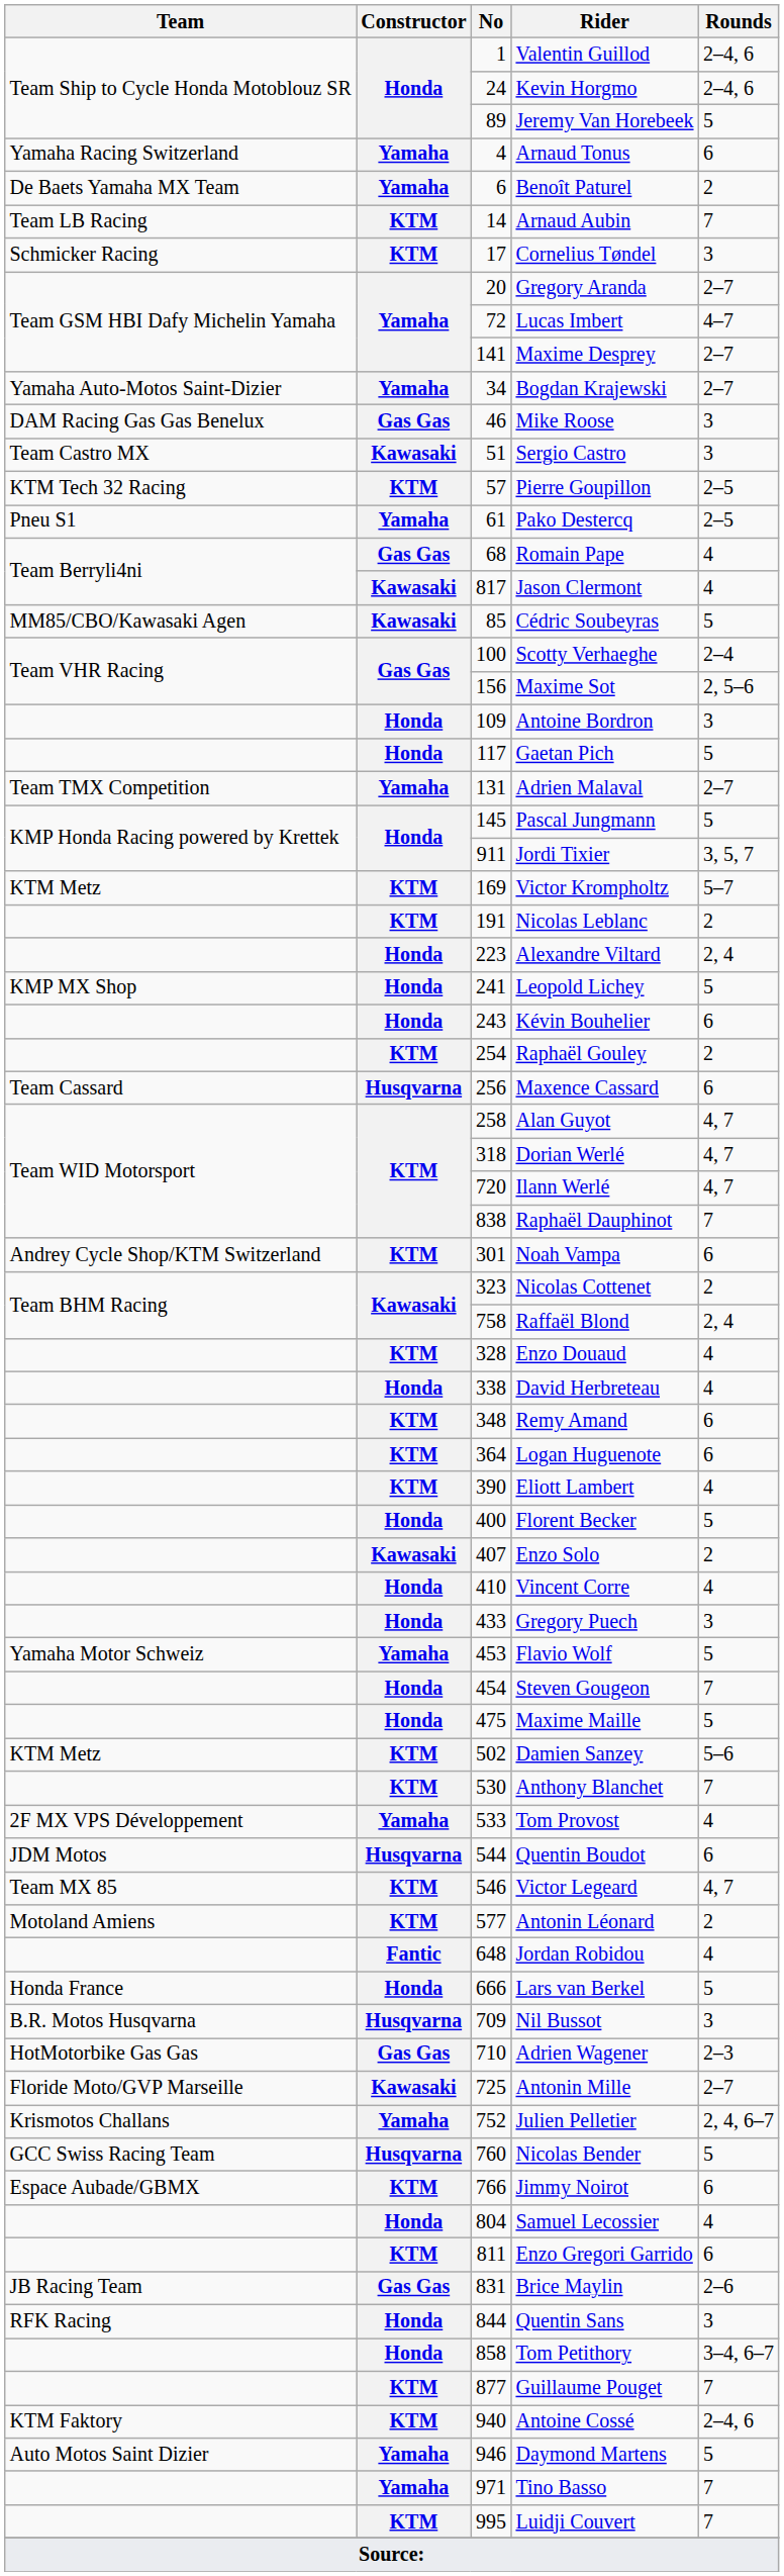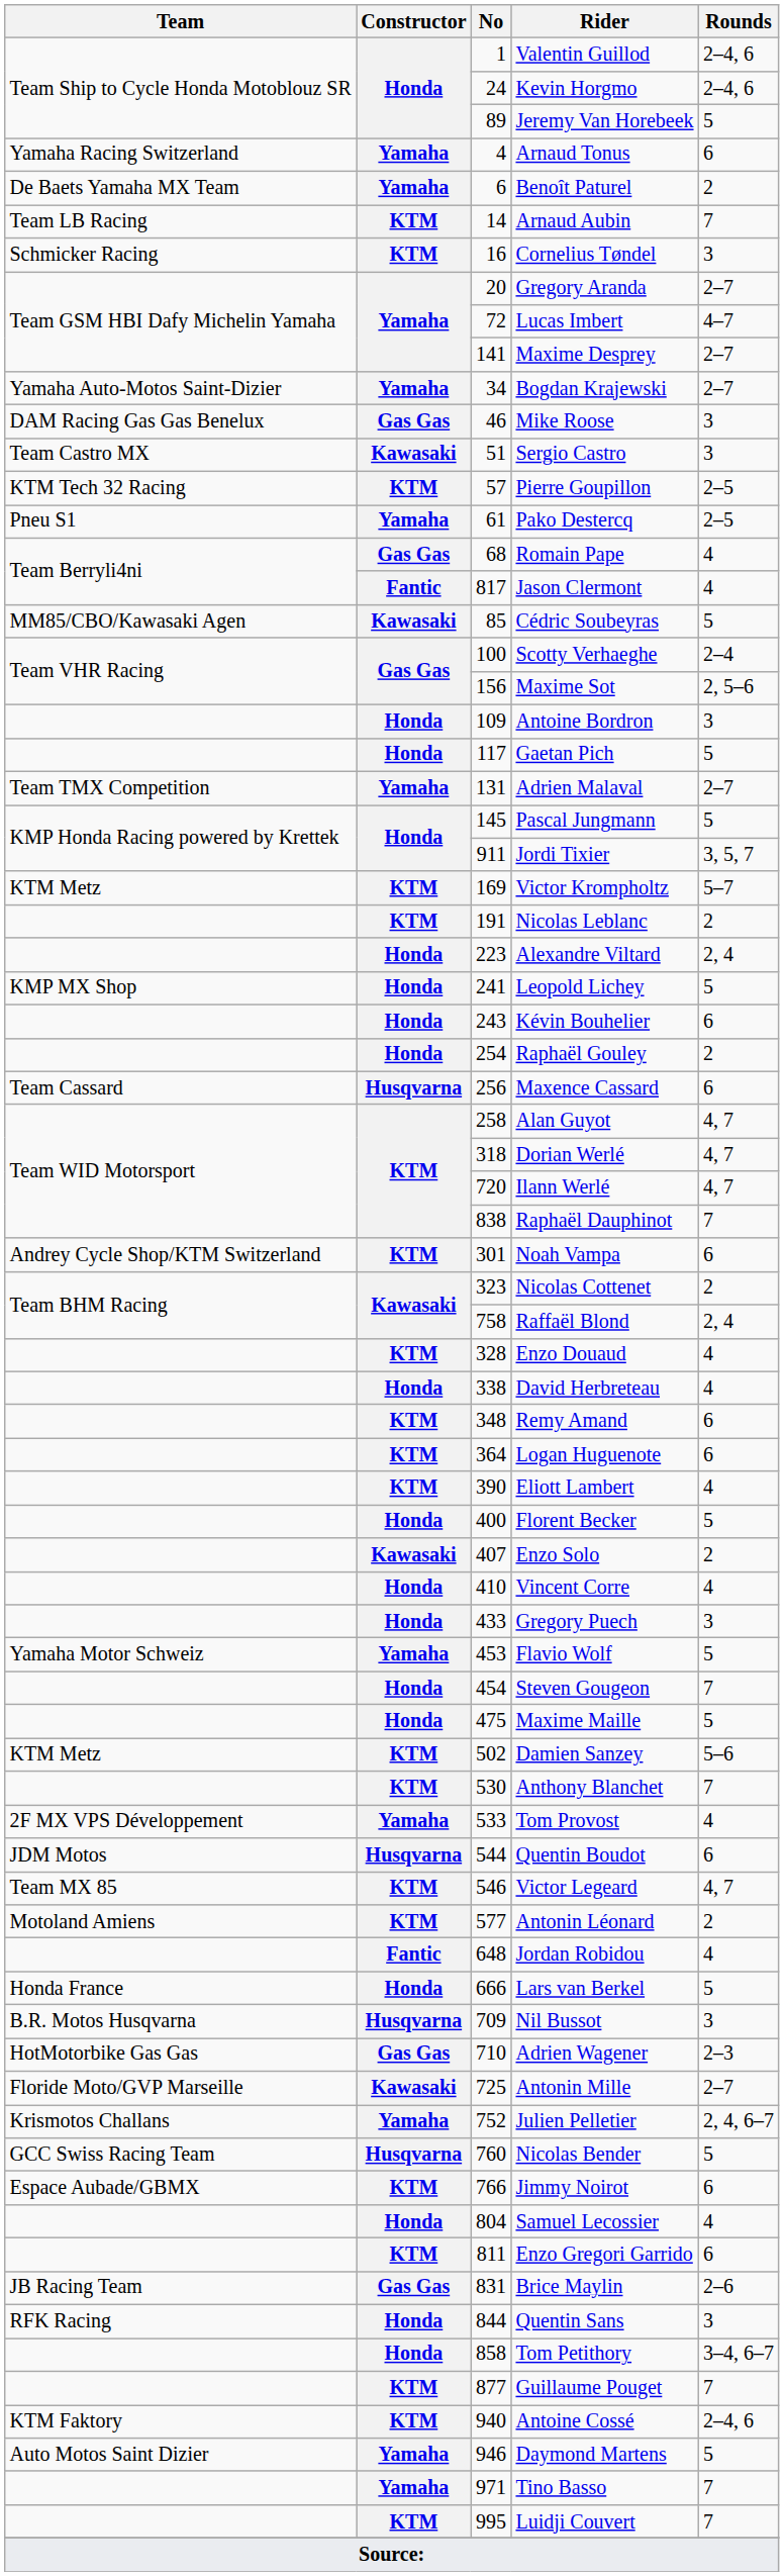 <table class="wikitable" style="font-size: 85%;">
 <tr>
 <th>Team</th>
 <th>Constructor</th>
 <th>No</th>
 <th>Rider</th>
 <th>Rounds</th>
 </tr>
 <tr>
 <td rowspan=3>Team Ship to Cycle Honda Motoblouz SR</td>
 <th rowspan=3><a href='#'>Honda</a></th>
 <td align="right">1</td>
 <td> <a href='#'>Valentin Guillod</a></td>
 <td>2–4, 6</td>
 </tr>
 <tr>
 <td align="right">24</td>
 <td> <a href='#'>Kevin Horgmo</a></td>
 <td>2–4, 6</td>
 </tr>
 <tr>
 <td align="right">89</td>
 <td> <a href='#'>Jeremy Van Horebeek</a></td>
 <td>5</td>
 </tr>
 <tr>
 <td>Yamaha Racing Switzerland</td>
 <th><a href='#'>Yamaha</a></th>
 <td align="right">4</td>
 <td> <a href='#'>Arnaud Tonus</a></td>
 <td>6</td>
 </tr>
 <tr>
 <td>De Baets Yamaha MX Team</td>
 <th><a href='#'>Yamaha</a></th>
 <td align="right">6</td>
 <td> <a href='#'>Benoît Paturel</a></td>
 <td>2</td>
 </tr>
 <tr>
 <td>Team LB Racing</td>
 <th><a href='#'>KTM</a></th>
 <td align="right">14</td>
 <td> <a href='#'>Arnaud Aubin</a></td>
 <td>7</td>
 </tr>
 <tr>
 <td>Schmicker Racing</td>
 <th><a href='#'>KTM</a></th>
-<td align="right">17</td>
+<td align="right">16</td>
 <td> <a href='#'>Cornelius Tøndel</a></td>
 <td>3</td>
 </tr>
 <tr>
 <td rowspan=3>Team GSM HBI Dafy Michelin Yamaha</td>
 <th rowspan=3><a href='#'>Yamaha</a></th>
 <td align="right">20</td>
 <td> <a href='#'>Gregory Aranda</a></td>
 <td>2–7</td>
 </tr>
 <tr>
 <td align="right">72</td>
 <td> <a href='#'>Lucas Imbert</a></td>
 <td>4–7</td>
 </tr>
 <tr>
 <td align="right">141</td>
 <td> <a href='#'>Maxime Desprey</a></td>
 <td>2–7</td>
 </tr>
 <tr>
 <td>Yamaha Auto-Motos Saint-Dizier</td>
 <th><a href='#'>Yamaha</a></th>
 <td align="right">34</td>
 <td> <a href='#'>Bogdan Krajewski</a></td>
 <td>2–7</td>
 </tr>
 <tr>
 <td>DAM Racing Gas Gas Benelux</td>
 <th><a href='#'>Gas Gas</a></th>
 <td align="right">46</td>
 <td> <a href='#'>Mike Roose</a></td>
 <td>3</td>
 </tr>
 <tr>
 <td>Team Castro MX</td>
 <th><a href='#'>Kawasaki</a></th>
 <td align="right">51</td>
 <td> <a href='#'>Sergio Castro</a></td>
 <td>3</td>
 </tr>
 <tr>
 <td>KTM Tech 32 Racing</td>
 <th><a href='#'>KTM</a></th>
 <td align="right">57</td>
 <td> <a href='#'>Pierre Goupillon</a></td>
 <td>2–5</td>
 </tr>
 <tr>
 <td>Pneu S1</td>
 <th><a href='#'>Yamaha</a></th>
 <td align="right">61</td>
 <td> <a href='#'>Pako Destercq</a></td>
 <td>2–5</td>
 </tr>
 <tr>
 <td rowspan=2>Team Berryli4ni</td>
 <th><a href='#'>Gas Gas</a></th>
 <td align="right">68</td>
 <td> <a href='#'>Romain Pape</a></td>
 <td>4</td>
 </tr>
 <tr>
-<th><a href='#'>Kawasaki</a></th>
+<th><a href='#'>Fantic</a></th>
 <td align="right">817</td>
 <td> <a href='#'>Jason Clermont</a></td>
 <td>4</td>
 </tr>
 <tr>
 <td>MM85/CBO/Kawasaki Agen</td>
 <th><a href='#'>Kawasaki</a></th>
 <td align="right">85</td>
 <td> <a href='#'>Cédric Soubeyras</a></td>
 <td>5</td>
 </tr>
 <tr>
 <td rowspan=2>Team VHR Racing</td>
 <th rowspan=2><a href='#'>Gas Gas</a></th>
 <td align="right">100</td>
 <td> <a href='#'>Scotty Verhaeghe</a></td>
 <td>2–4</td>
 </tr>
 <tr>
 <td align="right">156</td>
 <td> <a href='#'>Maxime Sot</a></td>
 <td>2, 5–6</td>
 </tr>
 <tr>
 <td></td>
 <th><a href='#'>Honda</a></th>
 <td align="right">109</td>
 <td> <a href='#'>Antoine Bordron</a></td>
 <td>3</td>
 </tr>
 <tr>
 <td></td>
 <th><a href='#'>Honda</a></th>
 <td align="right">117</td>
 <td> <a href='#'>Gaetan Pich</a></td>
 <td>5</td>
 </tr>
 <tr>
 <td>Team TMX Competition</td>
 <th><a href='#'>Yamaha</a></th>
 <td align="right">131</td>
 <td> <a href='#'>Adrien Malaval</a></td>
 <td>2–7</td>
 </tr>
 <tr>
 <td rowspan=2>KMP Honda Racing powered by Krettek</td>
 <th rowspan=2><a href='#'>Honda</a></th>
 <td align="right">145</td>
 <td> <a href='#'>Pascal Jungmann</a></td>
 <td>5</td>
 </tr>
 <tr>
 <td align="right">911</td>
 <td> <a href='#'>Jordi Tixier</a></td>
 <td>3, 5, 7</td>
 </tr>
 <tr>
 <td>KTM Metz</td>
 <th><a href='#'>KTM</a></th>
 <td align="right">169</td>
 <td> <a href='#'>Victor Krompholtz</a></td>
 <td>5–7</td>
 </tr>
 <tr>
 <td></td>
 <th><a href='#'>KTM</a></th>
 <td align="right">191</td>
 <td> <a href='#'>Nicolas Leblanc</a></td>
 <td>2</td>
 </tr>
 <tr>
 <td></td>
 <th><a href='#'>Honda</a></th>
 <td align="right">223</td>
 <td> <a href='#'>Alexandre Viltard</a></td>
 <td>2, 4</td>
 </tr>
 <tr>
 <td>KMP MX Shop</td>
 <th><a href='#'>Honda</a></th>
 <td align="right">241</td>
 <td> <a href='#'>Leopold Lichey</a></td>
 <td>5</td>
 </tr>
 <tr>
 <td></td>
 <th><a href='#'>Honda</a></th>
 <td align="right">243</td>
 <td> <a href='#'>Kévin Bouhelier</a></td>
 <td>6</td>
 </tr>
 <tr>
 <td></td>
-<th><a href='#'>KTM</a></th>
+<th><a href='#'>Honda</a></th>
 <td align="right">254</td>
 <td> <a href='#'>Raphaël Gouley</a></td>
 <td>2</td>
 </tr>
 <tr>
 <td>Team Cassard</td>
 <th><a href='#'>Husqvarna</a></th>
 <td align="right">256</td>
 <td> <a href='#'>Maxence Cassard</a></td>
 <td>6</td>
 </tr>
 <tr>
 <td rowspan=4>Team WID Motorsport</td>
 <th rowspan=4><a href='#'>KTM</a></th>
 <td align="right">258</td>
 <td> <a href='#'>Alan Guyot</a></td>
 <td>4, 7</td>
 </tr>
 <tr>
 <td align="right">318</td>
 <td> <a href='#'>Dorian Werlé</a></td>
 <td>4, 7</td>
 </tr>
 <tr>
 <td align="right">720</td>
 <td> <a href='#'>Ilann Werlé</a></td>
 <td>4, 7</td>
 </tr>
 <tr>
 <td align="right">838</td>
 <td> <a href='#'>Raphaël Dauphinot</a></td>
 <td>7</td>
 </tr>
 <tr>
 <td>Andrey Cycle Shop/KTM Switzerland</td>
 <th><a href='#'>KTM</a></th>
 <td align="right">301</td>
 <td> <a href='#'>Noah Vampa</a></td>
 <td>6</td>
 </tr>
 <tr>
 <td rowspan=2>Team BHM Racing</td>
 <th rowspan=2><a href='#'>Kawasaki</a></th>
 <td align="right">323</td>
 <td> <a href='#'>Nicolas Cottenet</a></td>
 <td>2</td>
 </tr>
 <tr>
 <td align="right">758</td>
 <td> <a href='#'>Raffaël Blond</a></td>
 <td>2, 4</td>
 </tr>
 <tr>
 <td></td>
 <th><a href='#'>KTM</a></th>
 <td align="right">328</td>
 <td> <a href='#'>Enzo Douaud</a></td>
 <td>4</td>
 </tr>
 <tr>
 <td></td>
 <th><a href='#'>Honda</a></th>
 <td align="right">338</td>
 <td> <a href='#'>David Herbreteau</a></td>
 <td>4</td>
 </tr>
 <tr>
 <td></td>
 <th><a href='#'>KTM</a></th>
 <td align="right">348</td>
 <td> <a href='#'>Remy Amand</a></td>
 <td>6</td>
 </tr>
 <tr>
 <td></td>
 <th><a href='#'>KTM</a></th>
 <td align="right">364</td>
 <td> <a href='#'>Logan Huguenote</a></td>
 <td>6</td>
 </tr>
 <tr>
 <td></td>
 <th><a href='#'>KTM</a></th>
 <td align="right">390</td>
 <td> <a href='#'>Eliott Lambert</a></td>
 <td>4</td>
 </tr>
 <tr>
 <td></td>
 <th><a href='#'>Honda</a></th>
 <td align="right">400</td>
 <td> <a href='#'>Florent Becker</a></td>
 <td>5</td>
 </tr>
 <tr>
 <td></td>
 <th><a href='#'>Kawasaki</a></th>
 <td align="right">407</td>
 <td> <a href='#'>Enzo Solo</a></td>
 <td>2</td>
 </tr>
 <tr>
 <td></td>
 <th><a href='#'>Honda</a></th>
 <td align="right">410</td>
 <td> <a href='#'>Vincent Corre</a></td>
 <td>4</td>
 </tr>
 <tr>
 <td></td>
 <th><a href='#'>Honda</a></th>
 <td align="right">433</td>
 <td> <a href='#'>Gregory Puech</a></td>
 <td>3</td>
 </tr>
 <tr>
 <td>Yamaha Motor Schweiz</td>
 <th><a href='#'>Yamaha</a></th>
 <td align="right">453</td>
 <td> <a href='#'>Flavio Wolf</a></td>
 <td>5</td>
 </tr>
 <tr>
 <td></td>
 <th><a href='#'>Honda</a></th>
 <td align="right">454</td>
 <td> <a href='#'>Steven Gougeon</a></td>
 <td>7</td>
 </tr>
 <tr>
 <td></td>
 <th><a href='#'>Honda</a></th>
 <td align="right">475</td>
 <td> <a href='#'>Maxime Maille</a></td>
 <td>5</td>
 </tr>
 <tr>
 <td>KTM Metz</td>
 <th><a href='#'>KTM</a></th>
 <td align="right">502</td>
 <td> <a href='#'>Damien Sanzey</a></td>
 <td>5–6</td>
 </tr>
 <tr>
 <td></td>
 <th><a href='#'>KTM</a></th>
 <td align="right">530</td>
 <td> <a href='#'>Anthony Blanchet</a></td>
 <td>7</td>
 </tr>
 <tr>
 <td>2F MX VPS Développement</td>
 <th><a href='#'>Yamaha</a></th>
 <td align="right">533</td>
 <td> <a href='#'>Tom Provost</a></td>
 <td>4</td>
 </tr>
 <tr>
 <td>JDM Motos</td>
 <th><a href='#'>Husqvarna</a></th>
 <td align="right">544</td>
 <td> <a href='#'>Quentin Boudot</a></td>
 <td>6</td>
 </tr>
 <tr>
 <td>Team MX 85</td>
 <th><a href='#'>KTM</a></th>
 <td align="right">546</td>
 <td> <a href='#'>Victor Legeard</a></td>
 <td>4, 7</td>
 </tr>
 <tr>
 <td>Motoland Amiens</td>
 <th><a href='#'>KTM</a></th>
 <td align="right">577</td>
 <td> <a href='#'>Antonin Léonard</a></td>
 <td>2</td>
 </tr>
 <tr>
 <td></td>
 <th><a href='#'>Fantic</a></th>
 <td align="right">648</td>
 <td> <a href='#'>Jordan Robidou</a></td>
 <td>4</td>
 </tr>
 <tr>
 <td>Honda France</td>
 <th><a href='#'>Honda</a></th>
 <td align="right">666</td>
 <td> <a href='#'>Lars van Berkel</a></td>
 <td>5</td>
 </tr>
 <tr>
 <td>B.R. Motos Husqvarna</td>
 <th><a href='#'>Husqvarna</a></th>
 <td align="right">709</td>
 <td> <a href='#'>Nil Bussot</a></td>
 <td>3</td>
 </tr>
 <tr>
 <td>HotMotorbike Gas Gas</td>
 <th><a href='#'>Gas Gas</a></th>
 <td align="right">710</td>
 <td> <a href='#'>Adrien Wagener</a></td>
 <td>2–3</td>
 </tr>
 <tr>
 <td>Floride Moto/GVP Marseille</td>
 <th><a href='#'>Kawasaki</a></th>
 <td align="right">725</td>
 <td> <a href='#'>Antonin Mille</a></td>
 <td>2–7</td>
 </tr>
 <tr>
 <td>Krismotos Challans</td>
 <th><a href='#'>Yamaha</a></th>
 <td align="right">752</td>
 <td> <a href='#'>Julien Pelletier</a></td>
 <td>2, 4, 6–7</td>
 </tr>
 <tr>
 <td>GCC Swiss Racing Team</td>
 <th><a href='#'>Husqvarna</a></th>
 <td align="right">760</td>
 <td> <a href='#'>Nicolas Bender</a></td>
 <td>5</td>
 </tr>
 <tr>
 <td>Espace Aubade/GBMX</td>
 <th><a href='#'>KTM</a></th>
 <td align="right">766</td>
 <td> <a href='#'>Jimmy Noirot</a></td>
 <td>6</td>
 </tr>
 <tr>
 <td></td>
 <th><a href='#'>Honda</a></th>
 <td align="right">804</td>
 <td> <a href='#'>Samuel Lecossier</a></td>
 <td>4</td>
 </tr>
 <tr>
 <td></td>
 <th><a href='#'>KTM</a></th>
 <td align="right">811</td>
 <td> <a href='#'>Enzo Gregori Garrido</a></td>
 <td>6</td>
 </tr>
 <tr>
 <td>JB Racing Team</td>
 <th><a href='#'>Gas Gas</a></th>
 <td align="right">831</td>
 <td> <a href='#'>Brice Maylin</a></td>
 <td>2–6</td>
 </tr>
 <tr>
 <td>RFK Racing</td>
 <th><a href='#'>Honda</a></th>
 <td align="right">844</td>
 <td> <a href='#'>Quentin Sans</a></td>
 <td>3</td>
 </tr>
 <tr>
 <td></td>
 <th><a href='#'>Honda</a></th>
 <td align="right">858</td>
 <td> <a href='#'>Tom Petithory</a></td>
 <td>3–4, 6–7</td>
 </tr>
 <tr>
 <td></td>
 <th><a href='#'>KTM</a></th>
 <td align="right">877</td>
 <td> <a href='#'>Guillaume Pouget</a></td>
 <td>7</td>
 </tr>
 <tr>
 <td>KTM Faktory</td>
 <th><a href='#'>KTM</a></th>
 <td align="right">940</td>
 <td> <a href='#'>Antoine Cossé</a></td>
 <td>2–4, 6</td>
 </tr>
 <tr>
 <td>Auto Motos Saint Dizier</td>
 <th><a href='#'>Yamaha</a></th>
 <td align="right">946</td>
 <td> <a href='#'>Daymond Martens</a></td>
 <td>5</td>
 </tr>
 <tr>
 <td></td>
 <th><a href='#'>Yamaha</a></th>
 <td align="right">971</td>
 <td> <a href='#'>Tino Basso</a></td>
 <td>7</td>
 </tr>
 <tr>
 <td></td>
 <th><a href='#'>KTM</a></th>
 <td align="right">995</td>
 <td> <a href='#'>Luidji Couvert</a></td>
 <td>7</td>
 </tr>
 <tr>
 </tr>
 <tr class="sortbottom">
 <td colspan=5 align="bottom" style="background-color:#EAECF0; text-align:center"><strong>Source:</strong></td>
 </tr>
 </table>
